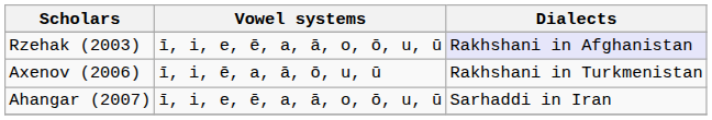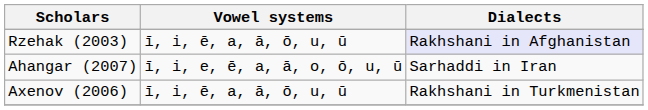 <table class="wikitable sortable">
 <tr>
 <th>Scholars</th>
 <th>Vowel systems</th>
 <th>Dialects</th>
 </tr>
 <tr>
 </tr>
 <tr>
 <td>Rzehak (2003)</td>
+<td>ī, i, ē, a, ā, ō, u, ū</td>
+<td style="background: lavender;">Rakhshani in Afghanistan</td>
+</tr>
+<tr>
+<td>Ahangar (2007)</td>
 <td>ī, i, e, ē, a, ā, o, ō, u, ū</td>
-<td style="background: lavender;">Rakhshani in Afghanistan</td>
+<td>Sarhaddi in Iran</td>
 </tr>
 <tr>
 <td>Axenov (2006)</td>
 <td>ī, i, ē, a, ā, ō, u, ū</td>
 <td>Rakhshani in Turkmenistan</td>
 </tr>
 <tr>
-<td>Ahangar (2007)</td>
-<td>ī, i, e, ē, a, ā, o, ō, u, ū</td>
-<td>Sarhaddi in Iran</td>
-</tr>
-<tr>
 </tr>
 </table>
